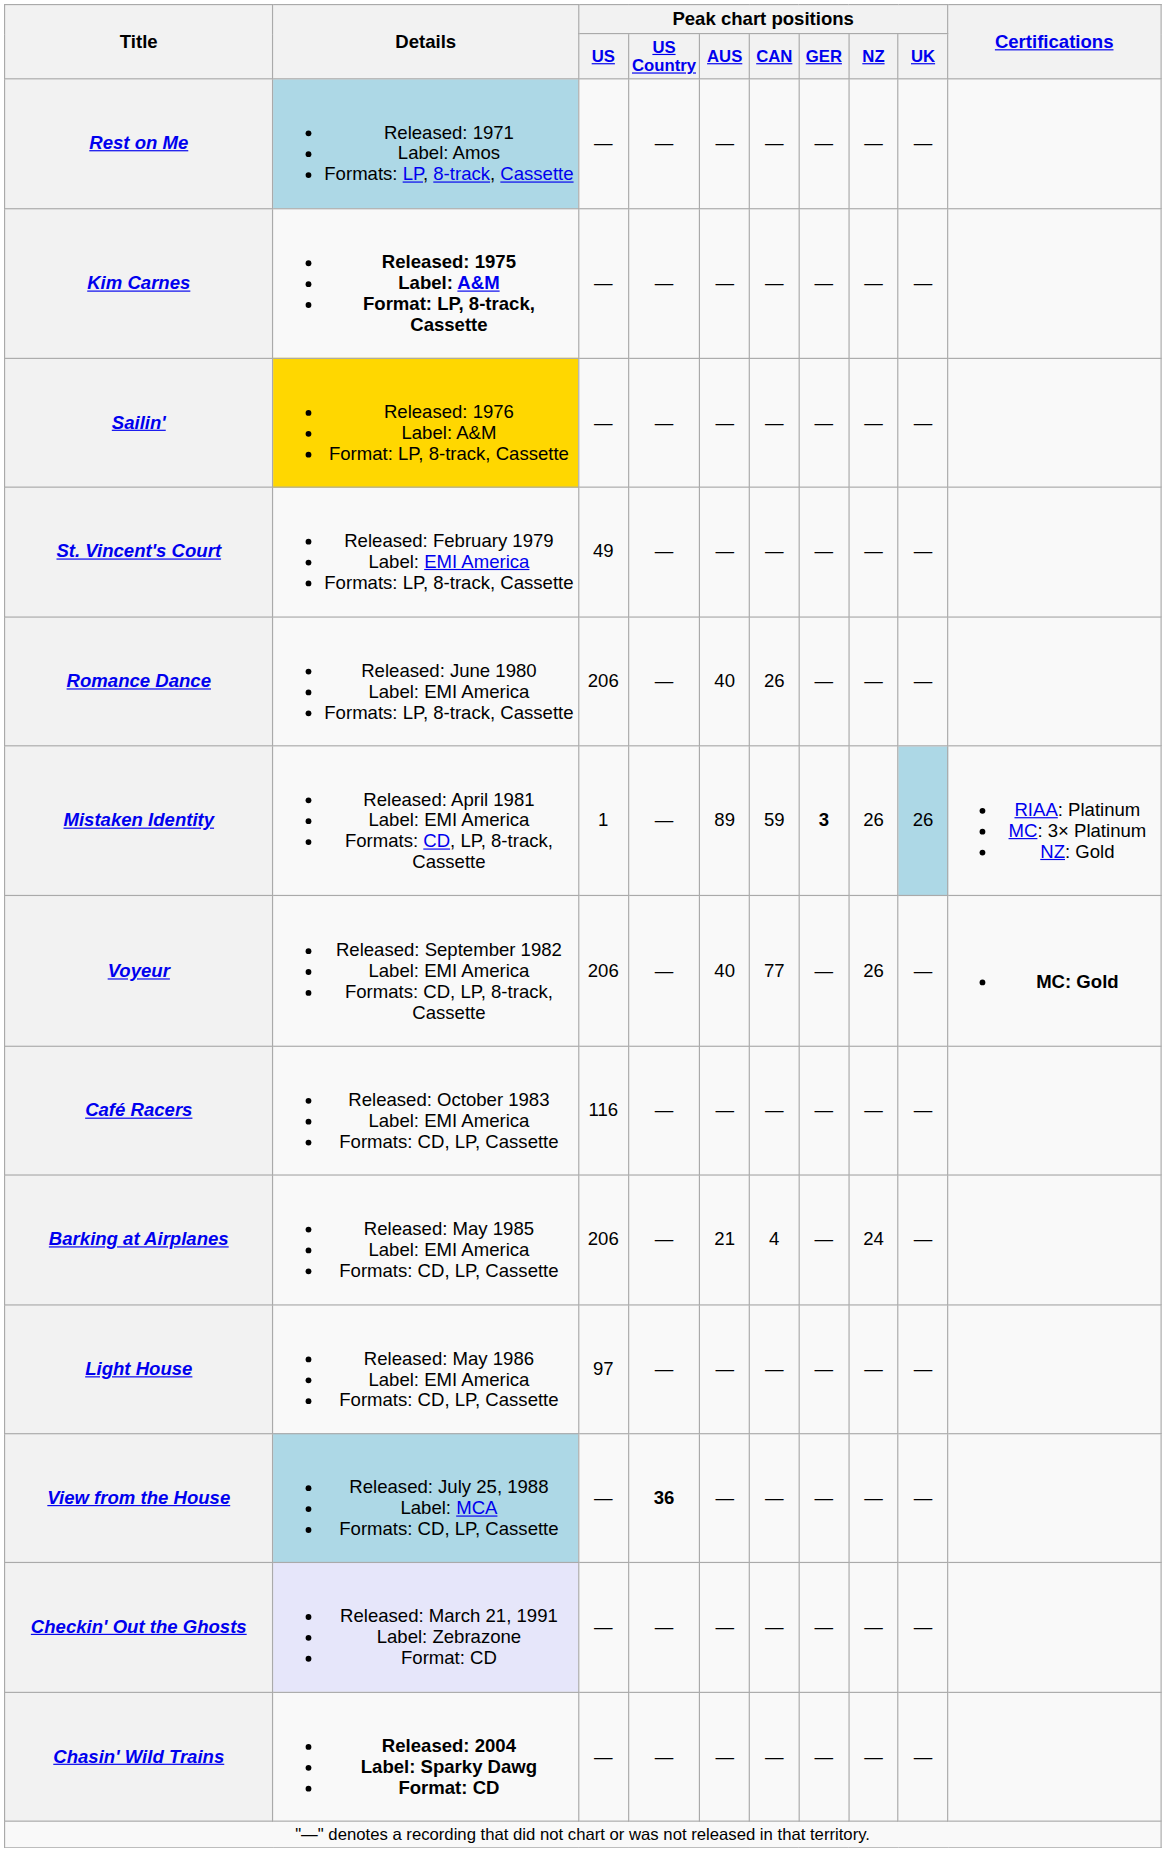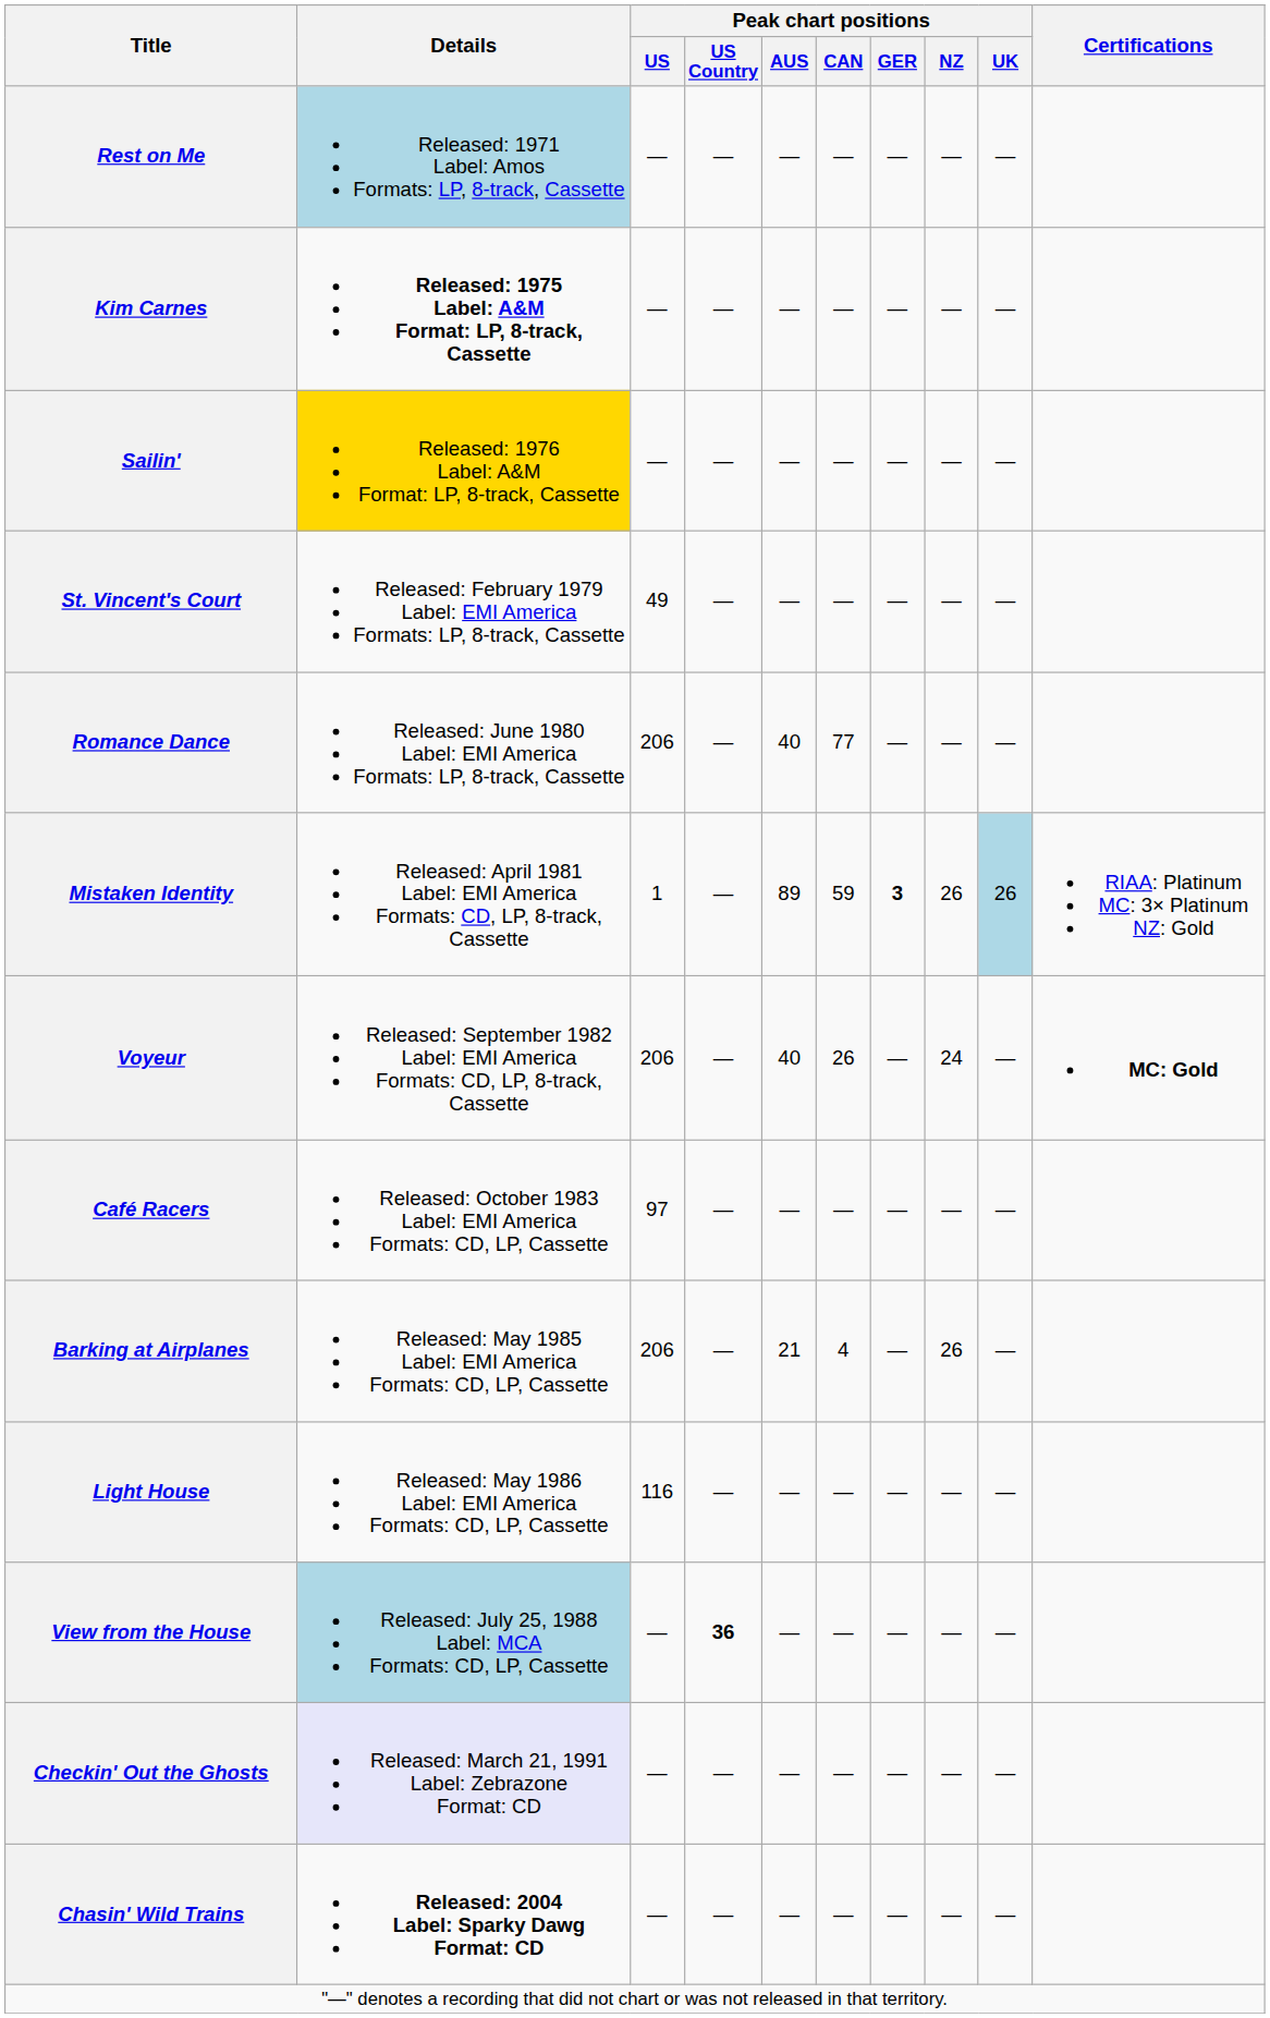 <table class="wikitable plainrowheaders" style="text-align:center;">
 <tr>
 <th scope="col" rowspan="2" style="width:14em;">Title</th>
 <th scope="col" rowspan="2" style="width:16em;">Details</th>
 <th scope="col" colspan="7">Peak chart positions</th>
 <th scope="col" rowspan="2" style="width:11em;"><a href='#'>Certifications</a></th>
 </tr>
 <tr>
 <th scope="col" style="width:2.5em;font-size:90%;"><a href='#'>US</a><br></th>
 <th scope="col" style="width:2.5em;font-size:90%;"><a href='#'>US Country</a><br></th>
 <th scope="col" style="width:2.5em;font-size:90%;"><a href='#'>AUS</a><br></th>
 <th scope="col" style="width:2.5em;font-size:90%;"><a href='#'>CAN</a><br></th>
 <th scope="col" style="width:2.5em;font-size:90%;"><a href='#'>GER</a><br></th>
 <th scope="col" style="width:2.5em;font-size:90%;"><a href='#'>NZ</a><br></th>
 <th scope="col" style="width:2.5em;font-size:90%;"><a href='#'>UK</a><br></th>
 </tr>
 <tr>
 <th scope="row"><em><a href='#'>Rest on Me</a></em></th>
 <td style="background: lightblue;"><br><ul><li>Released: 1971</li><li>Label: Amos</li><li>Formats: <a href='#'>LP</a>, <a href='#'>8-track</a>, <a href='#'>Cassette</a></li></ul></td>
 <td>—</td>
 <td>—</td>
 <td>—</td>
 <td>—</td>
 <td>—</td>
 <td>—</td>
 <td>—</td>
 <td></td>
 </tr>
 <tr>
 <th scope="row"><em><a href='#'>Kim Carnes</a></em></th>
 <td><strong><br><ul><li>Released: 1975</li><li>Label: <a href='#'>A&M</a></li><li>Format: LP, 8-track, Cassette</li></ul></strong></td>
 <td>—</td>
 <td>—</td>
 <td>—</td>
 <td>—</td>
 <td>—</td>
 <td>—</td>
 <td>—</td>
 <td></td>
 </tr>
 <tr>
 <th scope="row"><em><a href='#'>Sailin'</a></em></th>
 <td style="background: gold;"><br><ul><li>Released: 1976</li><li>Label: A&M</li><li>Format: LP, 8-track, Cassette</li></ul></td>
 <td>—</td>
 <td>—</td>
 <td>—</td>
 <td>—</td>
 <td>—</td>
 <td>—</td>
 <td>—</td>
 <td></td>
 </tr>
 <tr>
 <th scope="row"><em><a href='#'>St. Vincent's Court</a></em></th>
 <td><br><ul><li>Released: February 1979</li><li>Label: <a href='#'>EMI America</a></li><li>Formats: LP, 8-track, Cassette</li></ul></td>
 <td>49</td>
 <td>—</td>
 <td>—</td>
 <td>—</td>
 <td>—</td>
 <td>—</td>
 <td>—</td>
 <td></td>
 </tr>
 <tr>
 <th scope="row"><em><a href='#'>Romance Dance</a></em></th>
 <td><br><ul><li>Released: June 1980</li><li>Label: EMI America</li><li>Formats: LP, 8-track, Cassette</li></ul></td>
 <td>206</td>
 <td>—</td>
 <td>40</td>
-<td>26</td>
+<td>77</td>
 <td>—</td>
 <td>—</td>
 <td>—</td>
 <td></td>
 </tr>
 <tr>
 <th scope="row"><em><a href='#'>Mistaken Identity</a></em></th>
 <td><br><ul><li>Released: April 1981</li><li>Label: EMI America</li><li>Formats: <a href='#'>CD</a>, LP, 8-track, Cassette</li></ul></td>
 <td>1</td>
 <td>—</td>
 <td>89</td>
 <td>59</td>
 <td><strong>3</strong></td>
 <td>26</td>
 <td style="background: lightblue;">26</td>
 <td><br><ul><li><a href='#'>RIAA</a>: Platinum</li><li><a href='#'>MC</a>: 3× Platinum</li><li><a href='#'>NZ</a>: Gold</li></ul></td>
 </tr>
 <tr>
 <th scope="row"><em><a href='#'>Voyeur</a></em></th>
 <td><br><ul><li>Released: September 1982</li><li>Label: EMI America</li><li>Formats: CD, LP, 8-track, Cassette</li></ul></td>
 <td>206</td>
 <td>—</td>
 <td>40</td>
-<td>77</td>
+<td>26</td>
 <td>—</td>
-<td>26</td>
+<td>24</td>
 <td>—</td>
 <td><strong><br><ul><li>MC: Gold</li></ul></strong></td>
 </tr>
 <tr>
 <th scope="row"><em><a href='#'>Café Racers</a></em></th>
 <td><br><ul><li>Released: October 1983</li><li>Label: EMI America</li><li>Formats: CD, LP, Cassette</li></ul></td>
-<td>116</td>
+<td>97</td>
 <td>—</td>
 <td>—</td>
 <td>—</td>
 <td>—</td>
 <td>—</td>
 <td>—</td>
 <td></td>
 </tr>
 <tr>
 <th scope="row"><em><a href='#'>Barking at Airplanes</a></em></th>
 <td><br><ul><li>Released: May 1985</li><li>Label: EMI America</li><li>Formats: CD, LP, Cassette</li></ul></td>
 <td>206</td>
 <td>—</td>
 <td>21</td>
 <td>4</td>
 <td>—</td>
-<td>24</td>
+<td>26</td>
 <td>—</td>
 <td></td>
 </tr>
 <tr>
 <th scope="row"><em><a href='#'>Light House</a></em></th>
 <td><br><ul><li>Released: May 1986</li><li>Label: EMI America</li><li>Formats: CD, LP, Cassette</li></ul></td>
-<td>97</td>
+<td>116</td>
 <td>—</td>
 <td>—</td>
 <td>—</td>
 <td>—</td>
 <td>—</td>
 <td>—</td>
 <td></td>
 </tr>
 <tr>
 <th scope="row"><em><a href='#'>View from the House</a></em></th>
 <td style="background: lightblue;"><br><ul><li>Released: July 25, 1988</li><li>Label: <a href='#'>MCA</a></li><li>Formats: CD, LP, Cassette</li></ul></td>
 <td>—</td>
 <td><strong>36</strong></td>
 <td>—</td>
 <td>—</td>
 <td>—</td>
 <td>—</td>
 <td>—</td>
 <td></td>
 </tr>
 <tr>
 <th scope="row"><em><a href='#'>Checkin' Out the Ghosts</a></em></th>
 <td style="background: lavender;"><br><ul><li>Released: March 21, 1991</li><li>Label: Zebrazone</li><li>Format: CD</li></ul></td>
 <td>—</td>
 <td>—</td>
 <td>—</td>
 <td>—</td>
 <td>—</td>
 <td>—</td>
 <td>—</td>
 <td></td>
 </tr>
 <tr>
 <th scope="row"><em><a href='#'>Chasin' Wild Trains</a></em></th>
 <td><strong><br><ul><li>Released: 2004</li><li>Label: Sparky Dawg</li><li>Format: CD</li></ul></strong></td>
 <td>—</td>
 <td>—</td>
 <td>—</td>
 <td>—</td>
 <td>—</td>
 <td>—</td>
 <td>—</td>
 <td></td>
 </tr>
 <tr>
 <td colspan="14" style="font-size:90%">"—" denotes a recording that did not chart or was not released in that territory.</td>
 </tr>
 </table>
